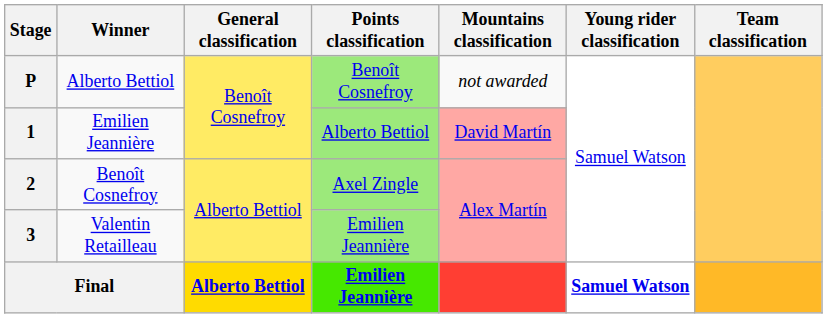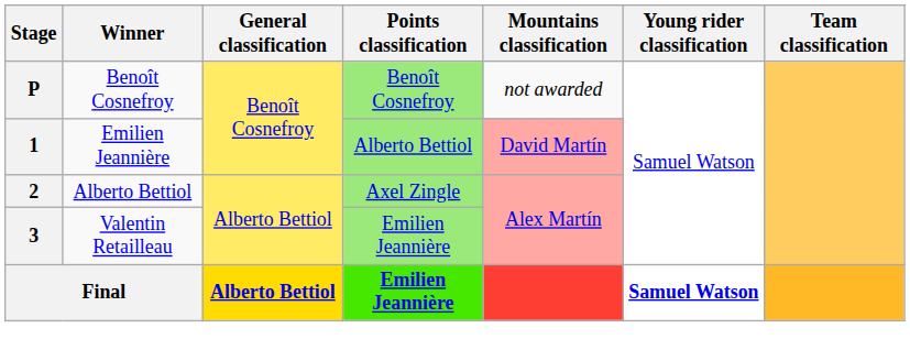 <table class="wikitable" style="text-align: center; font-size:smaller;">
 <tr style="background:#efefef;">
 <th style="width:2%;">Stage</th>
 <th style="width:14%;">Winner</th>
 <th style="width:14%;">General classification<br></th>
 <th style="width:14%;">Points classification<br></th>
 <th style="width:14%;">Mountains classification<br></th>
 <th style="width:14%;">Young rider classification<br></th>
 <th style="width:14%;">Team classification</th>
 </tr>
 <tr>
 <th>P</th>
-<td><a href='#'>Alberto Bettiol</a></td>
+<td><a href='#'>Benoît Cosnefroy</a></td>
 <td style="background:#FFEB64;" rowspan="2"><a href='#'>Benoît Cosnefroy</a></td>
 <td style="background:#9CE97B;"><a href='#'>Benoît Cosnefroy</a></td>
 <td><em>not awarded</em></td>
 <td style="background:white;" rowspan="4"><a href='#'>Samuel Watson</a></td>
 <td style="background:#FFCD5F;" rowspan="4"></td>
 </tr>
 <tr>
 <th>1</th>
 <td><a href='#'>Emilien Jeannière</a></td>
 <td style="background:#9CE97B;"><a href='#'>Alberto Bettiol</a></td>
 <td style="background:#FFA8A4;"><a href='#'>David Martín</a></td>
 </tr>
 <tr>
 <th>2</th>
-<td><a href='#'>Benoît Cosnefroy</a></td>
+<td><a href='#'>Alberto Bettiol</a></td>
 <td style="background:#FFEB64;" rowspan="2"><a href='#'>Alberto Bettiol</a></td>
 <td style="background:#9CE97B;"><a href='#'>Axel Zingle</a></td>
 <td style="background:#FFA8A4;" rowspan="2"><a href='#'>Alex Martín</a></td>
 </tr>
 <tr>
 <th>3</th>
 <td><a href='#'>Valentin Retailleau</a></td>
 <td style="background:#9CE97B;"><a href='#'>Emilien Jeannière</a></td>
 </tr>
 <tr>
 <th colspan="2">Final</th>
 <th style="background:#FFDB00;"><a href='#'>Alberto Bettiol</a></th>
 <th style="background:#46E800;"><a href='#'>Emilien Jeannière</a></th>
 <th style="background:#FF3E33;"></th>
 <th style="background:white;"><a href='#'>Samuel Watson</a></th>
 <th style="background:#FFB927;"></th>
 </tr>
 </table>
